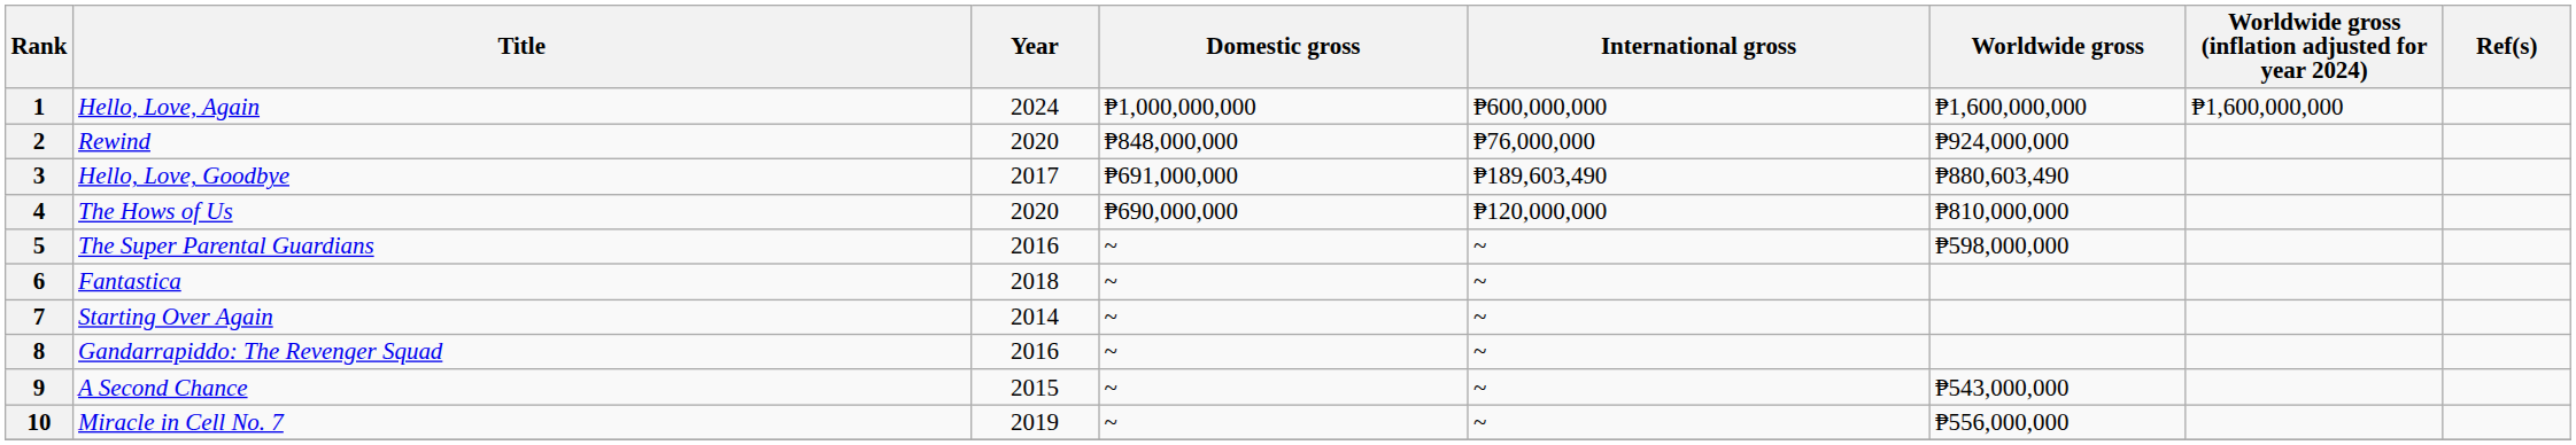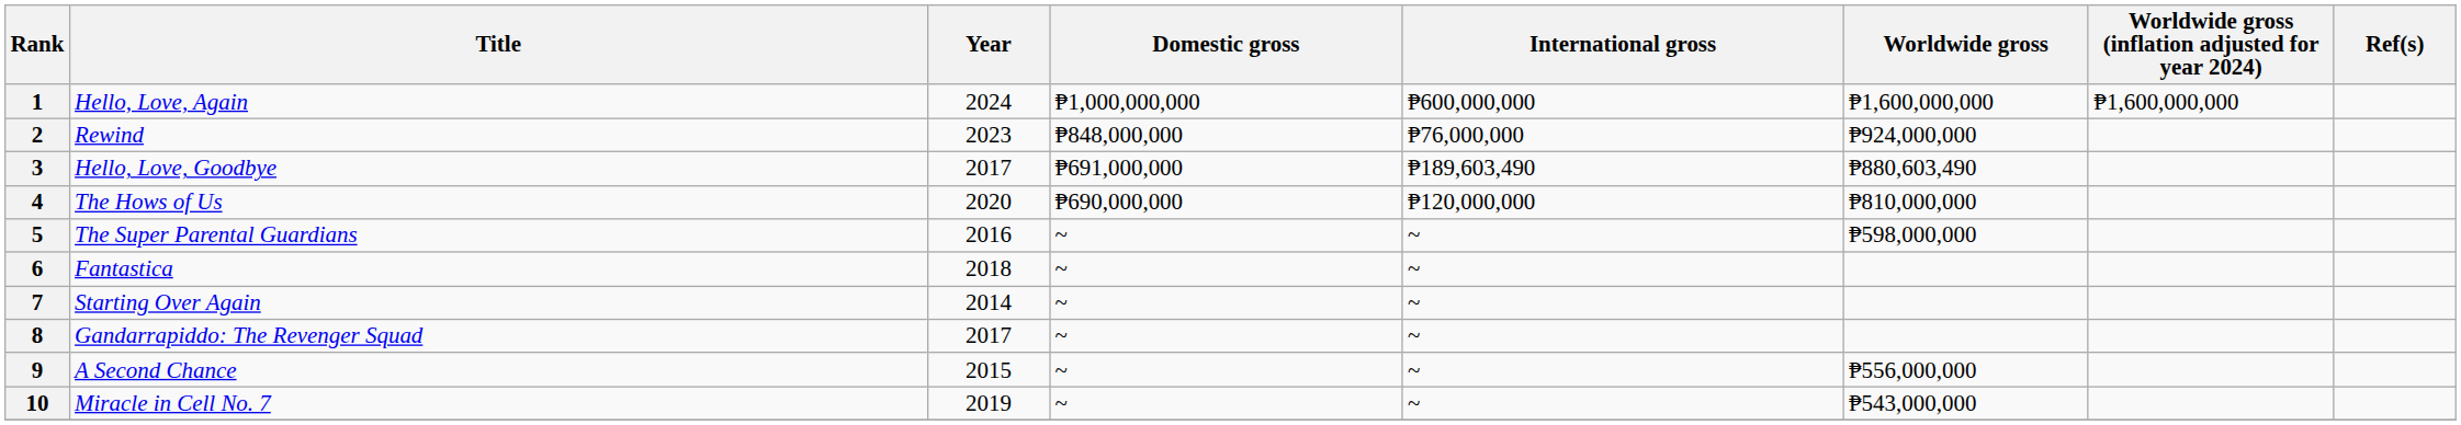 <table class="wikitable sortable" style="text-align:left; font-size:100%; line-height:16px; width:86%;">
 <tr>
 <th style="width:1%;">Rank</th>
 <th style="width:35%;">Title</th>
 <th style="width:5%;">Year</th>
 <th>Domestic gross</th>
 <th>International gross</th>
 <th style="width:10%;">Worldwide gross</th>
 <th style="width:10%;">Worldwide gross (inflation adjusted for year 2024)</th>
 <th style="width:5%;">Ref(s)</th>
 </tr>
 <tr>
 <th>1</th>
 <td><em><a href='#'>Hello, Love, Again</a></em></td>
 <td style="text-align:center;">2024</td>
 <td>₱1,000,000,000</td>
 <td>₱600,000,000</td>
 <td>₱1,600,000,000</td>
 <td>₱1,600,000,000</td>
 <td style="text-align:center;"></td>
 </tr>
 <tr>
 <th>2</th>
 <td><em><a href='#'>Rewind</a></em></td>
-<td style="text-align:center;">2020</td>
+<td style="text-align:center;">2023</td>
 <td>₱848,000,000</td>
 <td>₱76,000,000</td>
 <td>₱924,000,000</td>
 <td></td>
 <td style="text-align:center;"></td>
 </tr>
 <tr>
 <th>3</th>
 <td><em><a href='#'>Hello, Love, Goodbye</a></em></td>
 <td style="text-align:center;">2017</td>
 <td>₱691,000,000</td>
 <td>₱189,603,490</td>
 <td>₱880,603,490</td>
 <td></td>
 <td style="text-align:center;"></td>
 </tr>
 <tr>
 <th>4</th>
 <td><em><a href='#'>The Hows of Us</a></em></td>
 <td style="text-align:center;">2020</td>
 <td>₱690,000,000</td>
 <td>₱120,000,000</td>
 <td>₱810,000,000</td>
 <td></td>
 <td style="text-align:center;"></td>
 </tr>
 <tr>
 <th>5</th>
 <td><em><a href='#'>The Super Parental Guardians</a></em></td>
 <td style="text-align:center;">2016</td>
 <td>~</td>
 <td>~</td>
 <td>₱598,000,000</td>
 <td></td>
 <td style="text-align:center;"></td>
 </tr>
 <tr>
 <th>6</th>
 <td><em><a href='#'>Fantastica</a></em></td>
 <td style="text-align:center;">2018</td>
 <td>~</td>
 <td>~</td>
 <td></td>
 <td></td>
 <td style="text-align:center;"></td>
 </tr>
 <tr>
 <th>7</th>
 <td><em><a href='#'>Starting Over Again</a></em></td>
 <td style="text-align:center;">2014</td>
 <td>~</td>
 <td>~</td>
 <td></td>
 <td></td>
 <td style="text-align:center;"></td>
 </tr>
 <tr>
 <th>8</th>
 <td><em><a href='#'>Gandarrapiddo: The Revenger Squad</a></em></td>
-<td style="text-align:center;">2016</td>
+<td style="text-align:center;">2017</td>
 <td>~</td>
 <td>~</td>
 <td></td>
 <td></td>
 <td style="text-align:center;"></td>
 </tr>
 <tr>
 <th>9</th>
 <td><em><a href='#'>A Second Chance</a></em></td>
 <td style="text-align:center;">2015</td>
 <td>~</td>
 <td>~</td>
-<td>₱543,000,000</td>
+<td>₱556,000,000</td>
 <td></td>
 <td style="text-align:center;"></td>
 </tr>
 <tr>
 <th>10</th>
 <td><em><a href='#'>Miracle in Cell No. 7</a></em></td>
 <td style="text-align:center;">2019</td>
 <td>~</td>
 <td>~</td>
-<td>₱556,000,000</td>
+<td>₱543,000,000</td>
 <td></td>
 <td style="text-align:center;"></td>
 </tr>
 <tr>
 </tr>
 </table>
